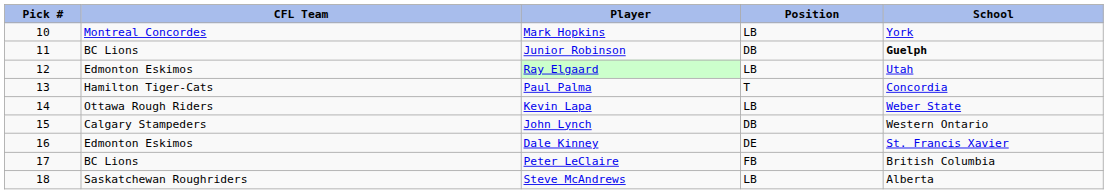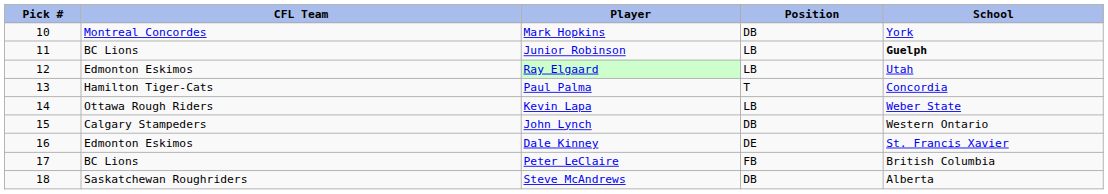 <table class="wikitable" style="width: 100%">
 <tr>
 <th style="background:#a8bdec; width:7%;">Pick #</th>
 <th style="width:40%; background:#a8bdec;">CFL Team</th>
 <th style="width:20%; background:#a8bdec;">Player</th>
 <th style="width:13%; background:#a8bdec;">Position</th>
 <th style="width:20%; background:#a8bdec;">School</th>
 </tr>
 <tr>
 <td align=center>10</td>
 <td><a href='#'>Montreal Concordes</a></td>
 <td><a href='#'>Mark Hopkins</a></td>
-<td>LB</td>
+<td>DB</td>
 <td><a href='#'>York</a></td>
 </tr>
 <tr>
 <td align=center>11</td>
 <td>BC Lions</td>
 <td><a href='#'>Junior Robinson</a></td>
-<td>DB</td>
+<td>LB</td>
 <td><strong>Guelph</strong></td>
 </tr>
 <tr>
 <td align=center>12</td>
 <td>Edmonton Eskimos</td>
 <td bgcolor="#CCFFCC"><a href='#'>Ray Elgaard</a></td>
 <td>LB</td>
 <td><a href='#'>Utah</a></td>
 </tr>
 <tr>
 <td align=center>13</td>
 <td>Hamilton Tiger-Cats</td>
 <td><a href='#'>Paul Palma</a></td>
 <td>T</td>
 <td><a href='#'>Concordia</a></td>
 </tr>
 <tr>
 <td align=center>14</td>
 <td>Ottawa Rough Riders</td>
 <td><a href='#'>Kevin Lapa</a></td>
 <td>LB</td>
 <td><a href='#'>Weber State</a></td>
 </tr>
 <tr>
 <td align=center>15</td>
 <td>Calgary Stampeders</td>
 <td><a href='#'>John Lynch</a></td>
 <td>DB</td>
 <td>Western Ontario</td>
 </tr>
 <tr>
 <td align=center>16</td>
 <td>Edmonton Eskimos</td>
 <td><a href='#'>Dale Kinney</a></td>
 <td>DE</td>
 <td><a href='#'>St. Francis Xavier</a></td>
 </tr>
 <tr>
 <td align=center>17</td>
 <td>BC Lions</td>
 <td><a href='#'>Peter LeClaire</a></td>
 <td>FB</td>
 <td>British Columbia</td>
 </tr>
 <tr>
 <td align=center>18</td>
 <td>Saskatchewan Roughriders</td>
 <td><a href='#'>Steve McAndrews</a></td>
-<td>LB</td>
+<td>DB</td>
 <td>Alberta</td>
 </tr>
 </table>
